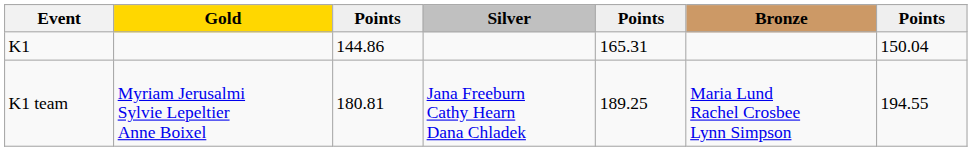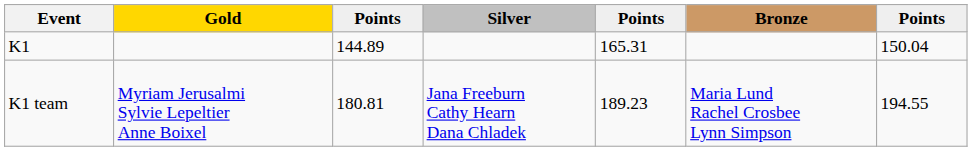 <table class="wikitable" width=100%>
 <tr>
 <th>Event</th>
 <td align=center bgcolor="gold"><strong>Gold</strong></td>
 <td align=center bgcolor="EFEFEF"><strong>Points</strong></td>
 <td align=center bgcolor="silver"><strong>Silver</strong></td>
 <td align=center bgcolor="EFEFEF"><strong>Points</strong></td>
 <td align=center bgcolor="CC9966"><strong>Bronze</strong></td>
 <td align=center bgcolor="EFEFEF"><strong>Points</strong></td>
 </tr>
 <tr>
 <td>K1</td>
 <td></td>
-<td>144.86</td>
+<td>144.89</td>
 <td></td>
 <td>165.31</td>
 <td></td>
 <td>150.04</td>
 </tr>
 <tr>
 <td>K1 team</td>
 <td><br><a href='#'>Myriam Jerusalmi</a><br><a href='#'>Sylvie Lepeltier</a><br><a href='#'>Anne Boixel</a></td>
 <td>180.81</td>
 <td><br><a href='#'>Jana Freeburn</a><br><a href='#'>Cathy Hearn</a><br><a href='#'>Dana Chladek</a></td>
-<td>189.25</td>
+<td>189.23</td>
 <td><br><a href='#'>Maria Lund</a><br><a href='#'>Rachel Crosbee</a><br><a href='#'>Lynn Simpson</a></td>
 <td>194.55</td>
 </tr>
 </table>
